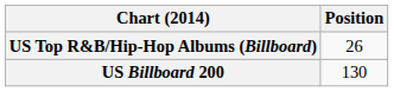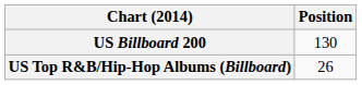 <table class="wikitable sortable plainrowheaders" style="text-align:center">
 <tr>
 <th scope="col">Chart (2014)</th>
 <th scope="col">Position</th>
 </tr>
 <tr>
+<th scope="row">US <em>Billboard</em> 200</th>
+<td>130</td>
+</tr>
+<tr>
 <th scope="row">US Top R&B/Hip-Hop Albums (<em>Billboard</em>)</th>
 <td>26</td>
 </tr>
-<tr>
-<th scope="row">US <em>Billboard</em> 200</th>
-<td>130</td>
-</tr>
 </table>
